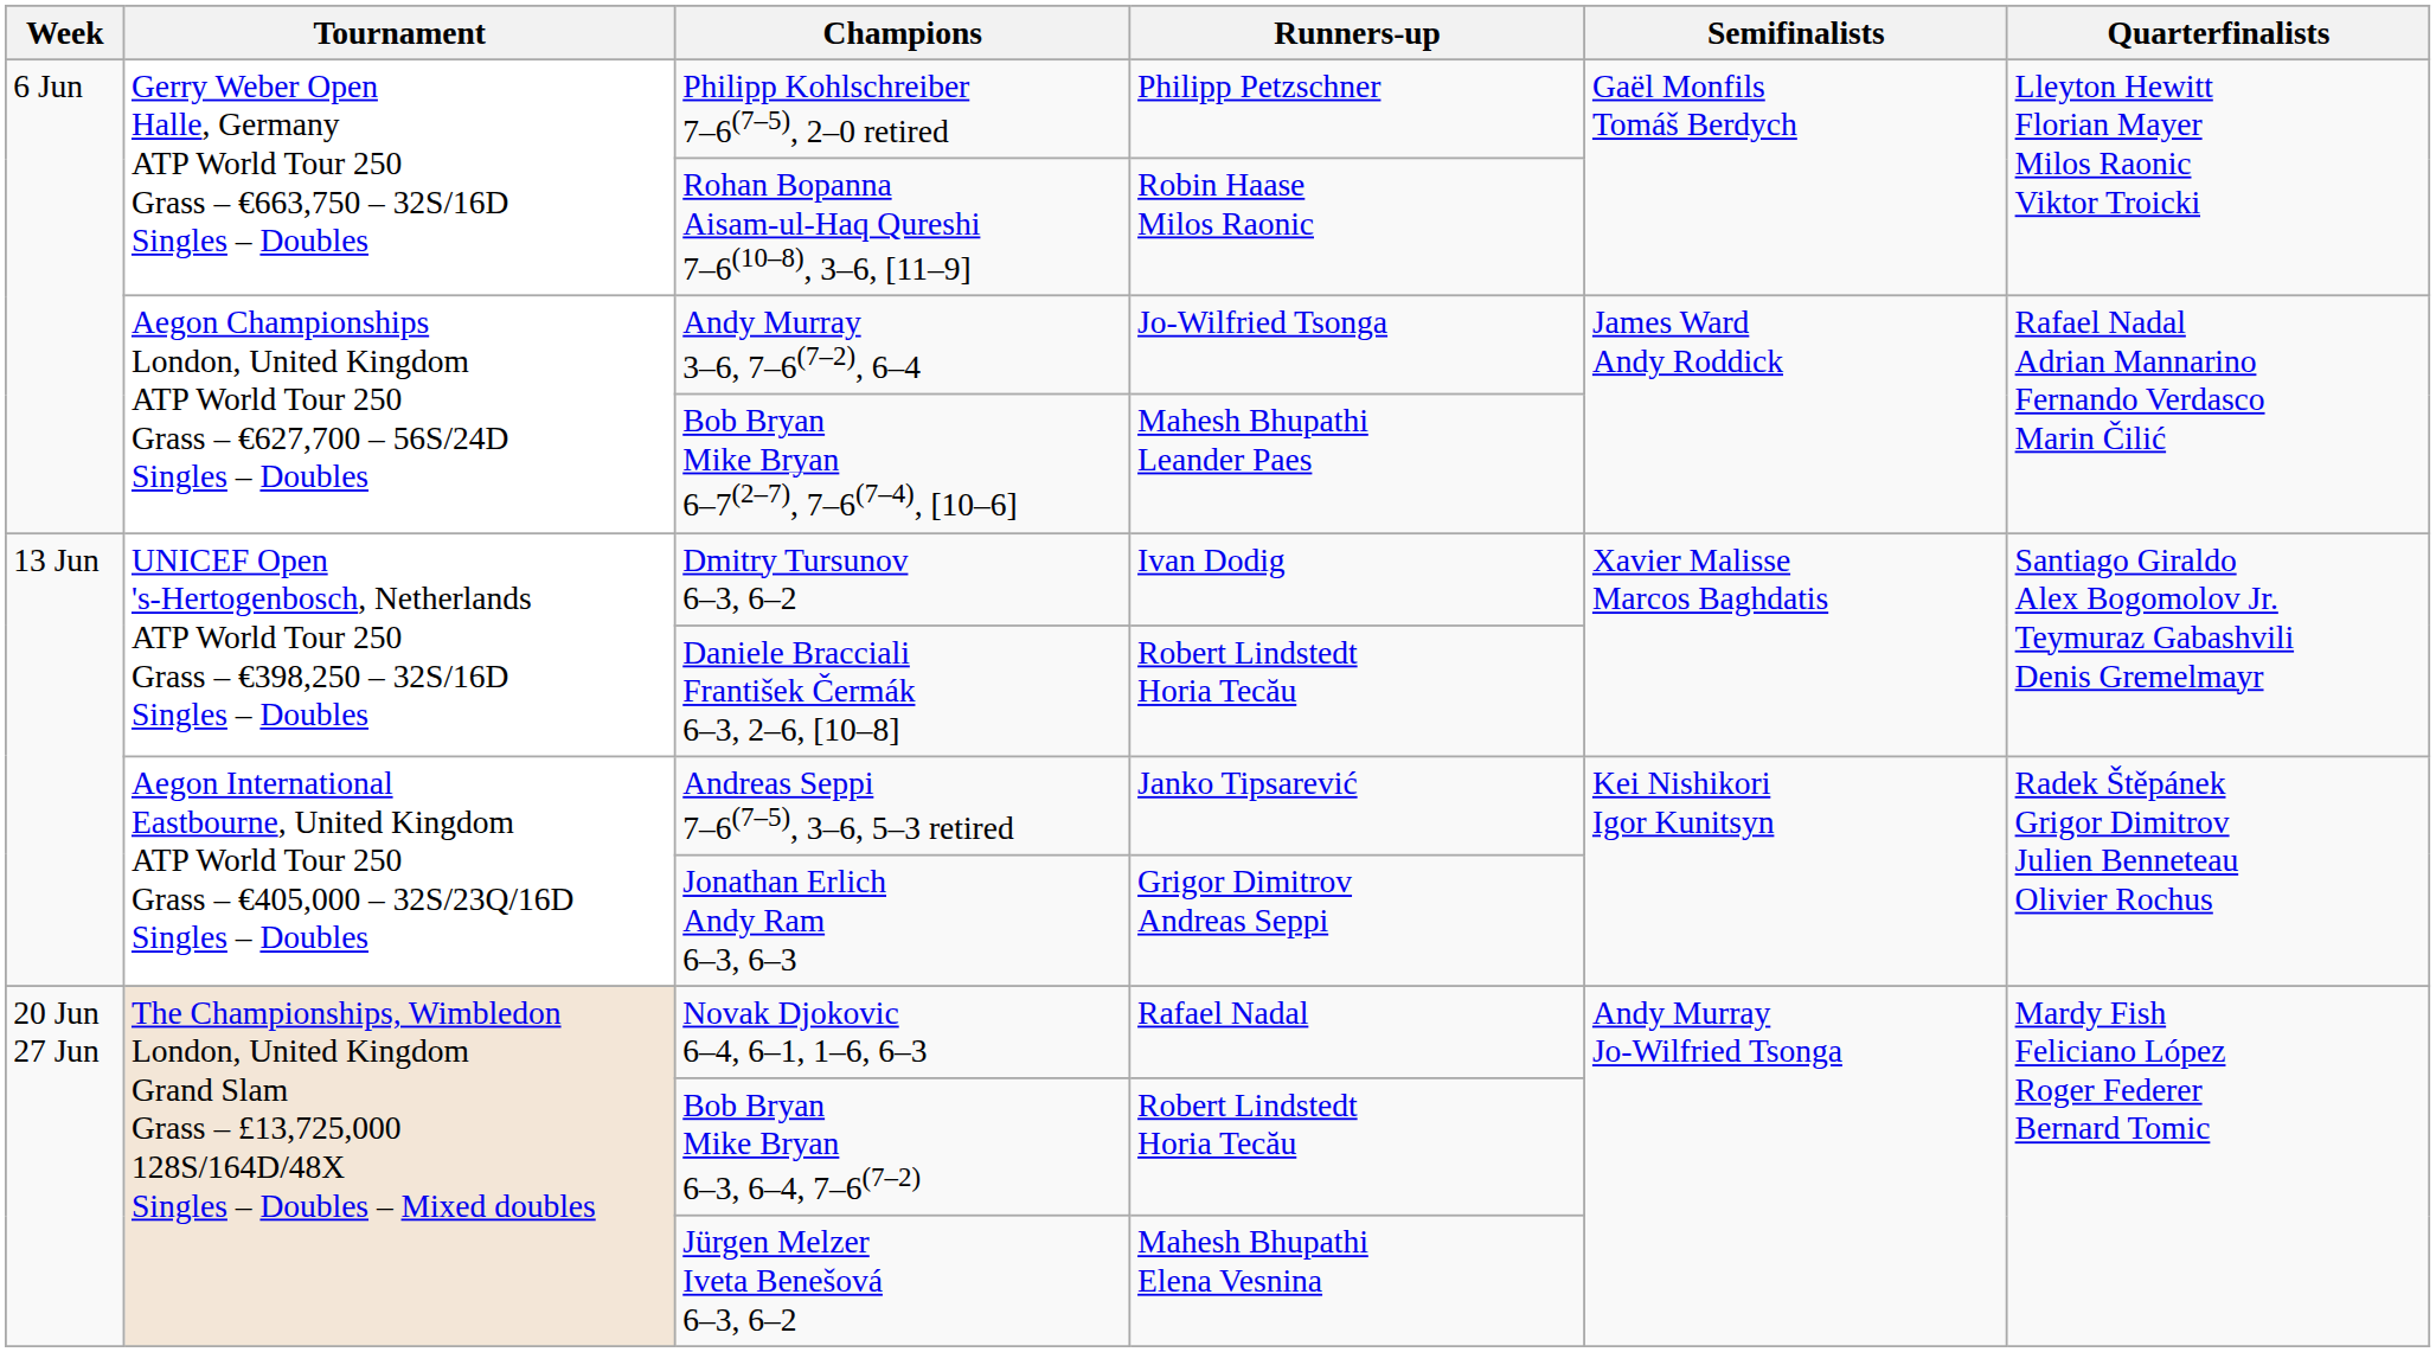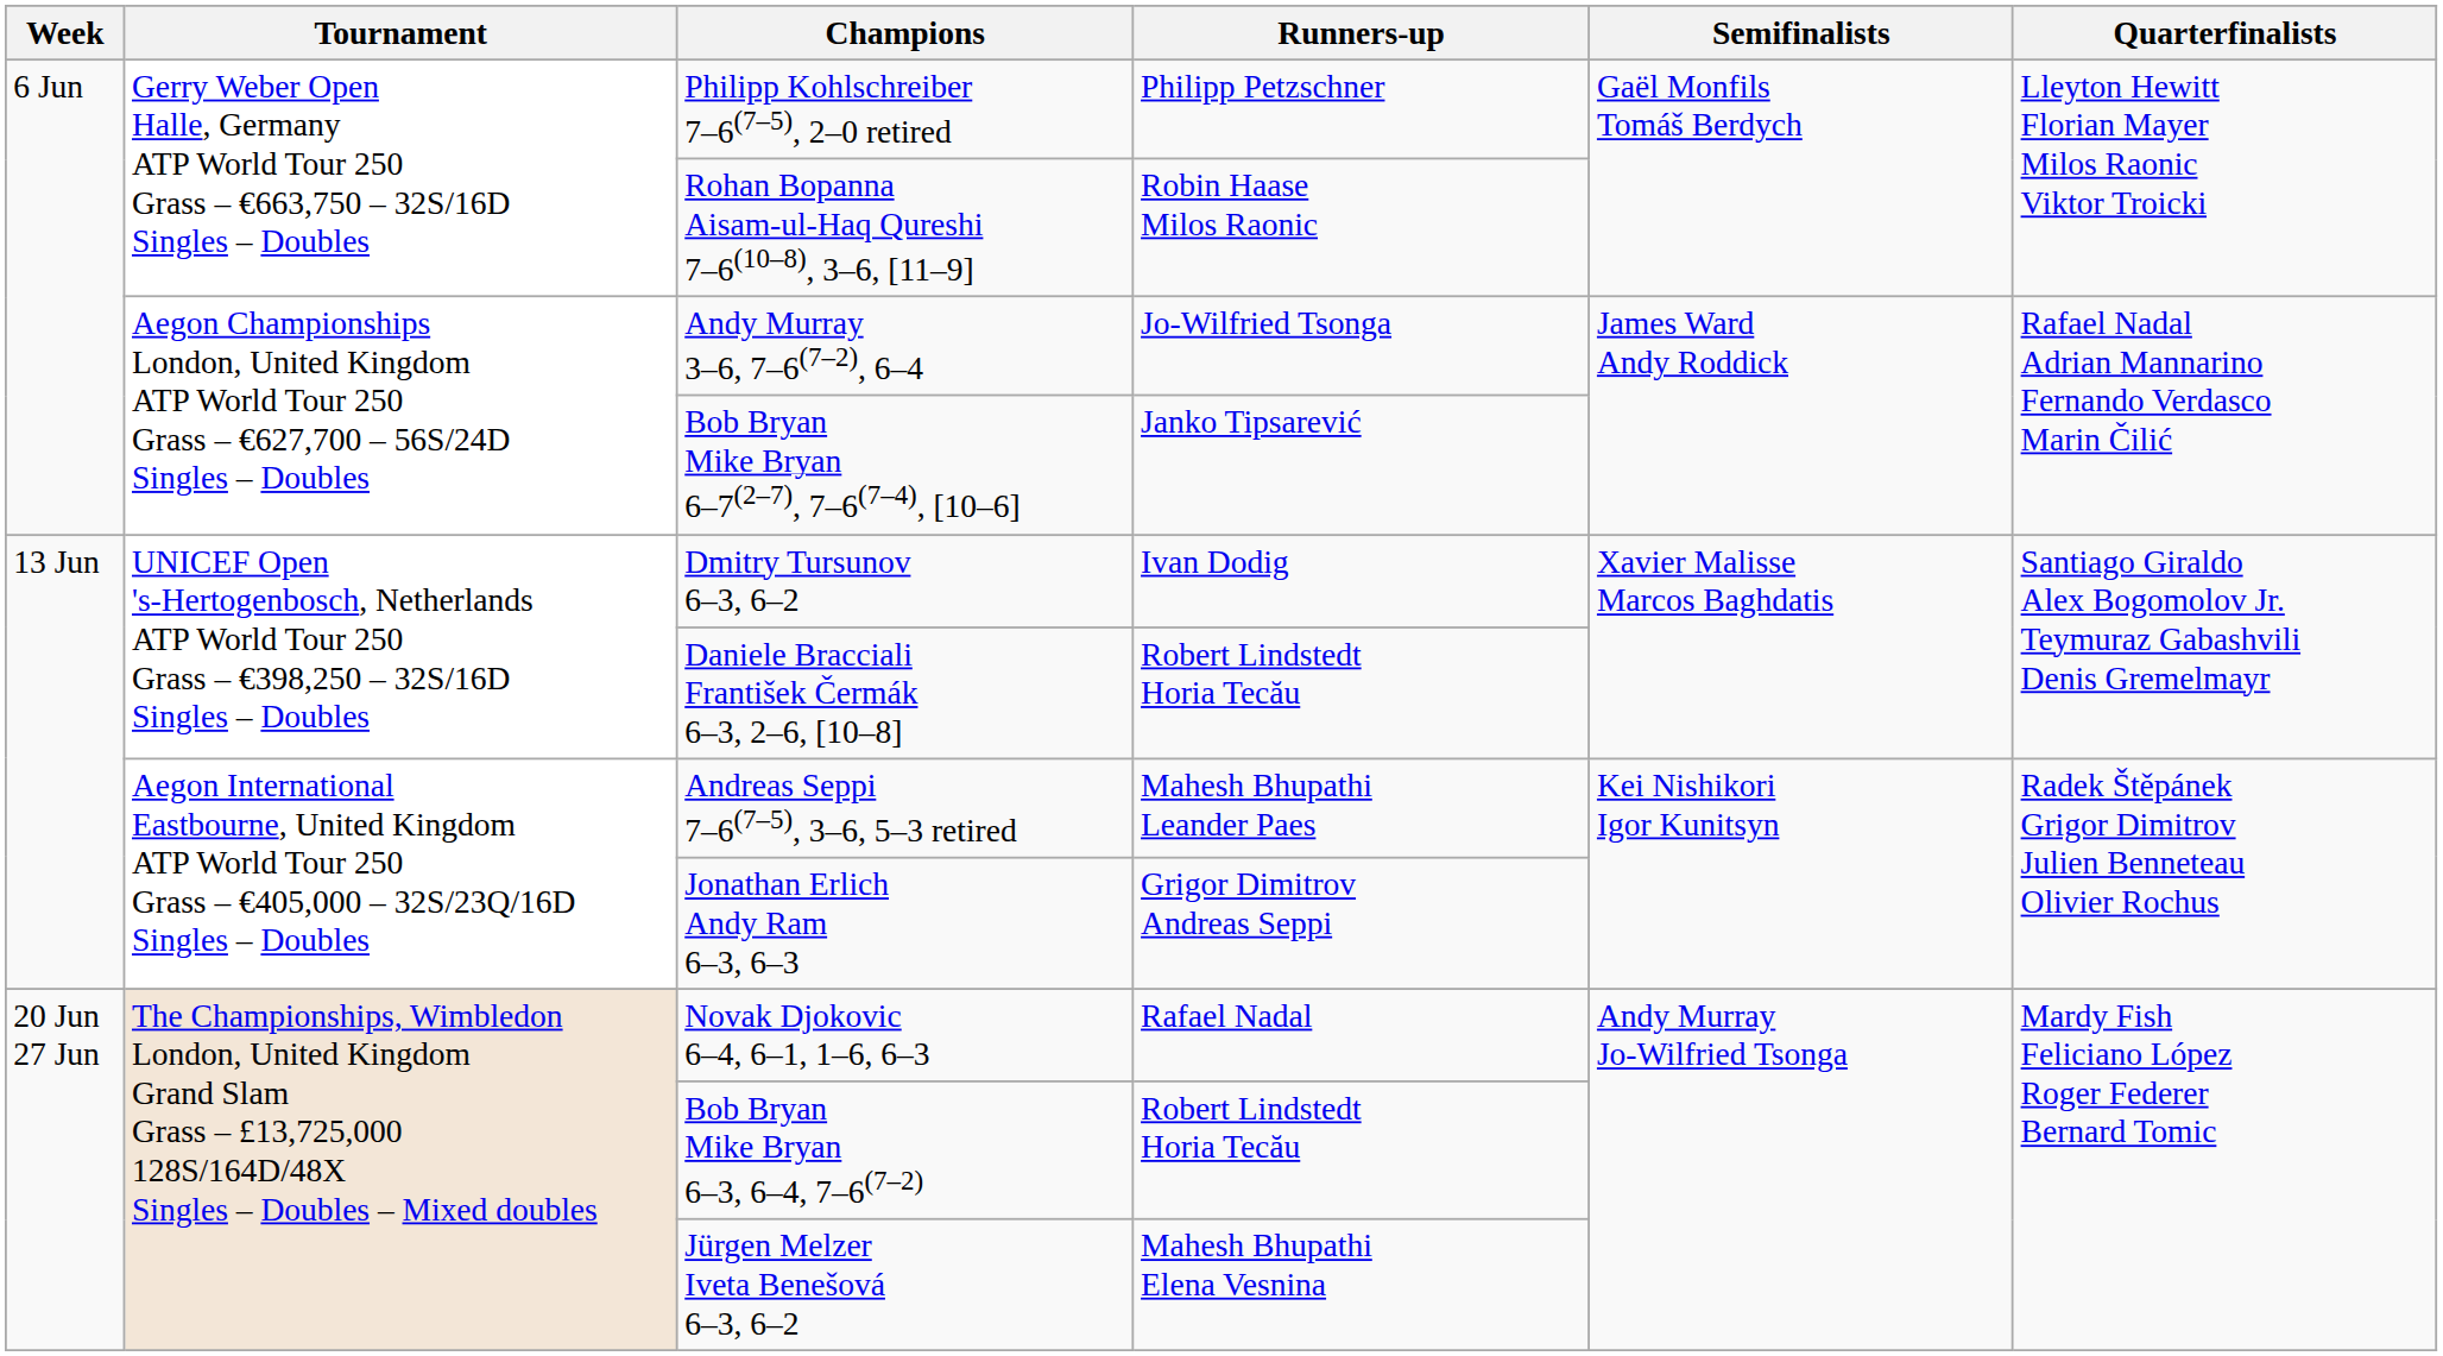 <table class=wikitable style=font-size:95%>
 <tr>
 <th style="width:48px;">Week</th>
 <th style="width:250px;">Tournament</th>
 <th style="width:205px;">Champions</th>
 <th style="width:205px;">Runners-up</th>
 <th style="width:190px;">Semifinalists</th>
 <th style="width:190px;">Quarterfinalists</th>
 </tr>
 <tr valign=top>
 <td rowspan=4>6 Jun</td>
 <td style="background:#fff;" rowspan="2"><a href='#'>Gerry Weber Open</a><br> <a href='#'>Halle</a>, Germany<br>ATP World Tour 250<br>Grass – €663,750 – 32S/16D<br><a href='#'>Singles</a> – <a href='#'>Doubles</a></td>
 <td> <a href='#'>Philipp Kohlschreiber</a><br>7–6<sup>(7–5)</sup>, 2–0 retired</td>
 <td> <a href='#'>Philipp Petzschner</a></td>
 <td rowspan=2> <a href='#'>Gaël Monfils</a> <br>  <a href='#'>Tomáš Berdych</a></td>
 <td rowspan=2> <a href='#'>Lleyton Hewitt</a><br> <a href='#'>Florian Mayer</a><br> <a href='#'>Milos Raonic</a><br> <a href='#'>Viktor Troicki</a></td>
 </tr>
 <tr valign=top>
 <td> <a href='#'>Rohan Bopanna</a> <br>  <a href='#'>Aisam-ul-Haq Qureshi</a><br> 7–6<sup>(10–8)</sup>, 3–6, [11–9]</td>
 <td> <a href='#'>Robin Haase</a> <br>  <a href='#'>Milos Raonic</a></td>
 </tr>
 <tr valign=top>
 <td style="background:#fff;" rowspan="2"><a href='#'>Aegon Championships</a><br> London, United Kingdom<br>ATP World Tour 250<br>Grass – €627,700 – 56S/24D<br><a href='#'>Singles</a> – <a href='#'>Doubles</a></td>
 <td> <a href='#'>Andy Murray</a><br>3–6, 7–6<sup>(7–2)</sup>, 6–4</td>
 <td> <a href='#'>Jo-Wilfried Tsonga</a></td>
 <td rowspan=2> <a href='#'>James Ward</a> <br> <a href='#'>Andy Roddick</a></td>
 <td rowspan=2> <a href='#'>Rafael Nadal</a><br> <a href='#'>Adrian Mannarino</a><br> <a href='#'>Fernando Verdasco</a><br> <a href='#'>Marin Čilić</a></td>
 </tr>
 <tr valign=top>
 <td> <a href='#'>Bob Bryan</a> <br>  <a href='#'>Mike Bryan</a><br> 6–7<sup>(2–7)</sup>, 7–6<sup>(7–4)</sup>, [10–6]</td>
-<td> <a href='#'>Mahesh Bhupathi</a> <br>  <a href='#'>Leander Paes</a></td>
+<td> <a href='#'>Janko Tipsarević</a></td>
 </tr>
 <tr valign=top>
 <td rowspan=4>13 Jun</td>
 <td style="background:#fff;" rowspan="2"><a href='#'>UNICEF Open</a><br> <a href='#'>'s-Hertogenbosch</a>, Netherlands<br>ATP World Tour 250<br>Grass – €398,250 – 32S/16D<br><a href='#'>Singles</a> – <a href='#'>Doubles</a></td>
 <td> <a href='#'>Dmitry Tursunov</a><br>6–3, 6–2</td>
 <td> <a href='#'>Ivan Dodig</a></td>
 <td rowspan=2> <a href='#'>Xavier Malisse</a> <br> <a href='#'>Marcos Baghdatis</a></td>
 <td rowspan=2> <a href='#'>Santiago Giraldo</a> <br> <a href='#'>Alex Bogomolov Jr.</a><br> <a href='#'>Teymuraz Gabashvili</a><br> <a href='#'>Denis Gremelmayr</a></td>
 </tr>
 <tr valign=top>
 <td> <a href='#'>Daniele Bracciali</a> <br>  <a href='#'>František Čermák</a><br> 6–3, 2–6, [10–8] <br></td>
 <td> <a href='#'>Robert Lindstedt</a> <br>  <a href='#'>Horia Tecău</a></td>
 </tr>
 <tr valign=top>
 <td style="background:#fff;" rowspan="2"><a href='#'>Aegon International</a><br> <a href='#'>Eastbourne</a>, United Kingdom<br>ATP World Tour 250<br>Grass – €405,000 – 32S/23Q/16D<br><a href='#'>Singles</a> – <a href='#'>Doubles</a></td>
 <td> <a href='#'>Andreas Seppi</a> <br>7–6<sup>(7–5)</sup>, 3–6, 5–3 retired</td>
-<td> <a href='#'>Janko Tipsarević</a></td>
+<td> <a href='#'>Mahesh Bhupathi</a> <br>  <a href='#'>Leander Paes</a></td>
 <td rowspan=2> <a href='#'>Kei Nishikori</a> <br> <a href='#'>Igor Kunitsyn</a></td>
 <td rowspan=2> <a href='#'>Radek Štěpánek</a><br> <a href='#'>Grigor Dimitrov</a><br> <a href='#'>Julien Benneteau</a><br> <a href='#'>Olivier Rochus</a></td>
 </tr>
 <tr valign=top>
 <td> <a href='#'>Jonathan Erlich</a><br> <a href='#'>Andy Ram</a> <br>6–3, 6–3</td>
 <td> <a href='#'>Grigor Dimitrov</a><br> <a href='#'>Andreas Seppi</a></td>
 </tr>
 <tr valign=top>
 <td rowspan=3>20 Jun<br>27 Jun</td>
 <td style="background:#F3E6D7;" rowspan="3"><a href='#'>The Championships, Wimbledon</a><br> London, United Kingdom<br>Grand Slam<br>Grass – £13,725,000<br>128S/164D/48X<br><a href='#'>Singles</a> – <a href='#'>Doubles</a> – <a href='#'>Mixed doubles</a></td>
 <td> <a href='#'>Novak Djokovic</a><br>6–4, 6–1, 1–6, 6–3</td>
 <td> <a href='#'>Rafael Nadal</a></td>
 <td rowspan=3> <a href='#'>Andy Murray</a><br> <a href='#'>Jo-Wilfried Tsonga</a></td>
 <td rowspan=3> <a href='#'>Mardy Fish</a><br> <a href='#'>Feliciano López</a><br> <a href='#'>Roger Federer</a><br> <a href='#'>Bernard Tomic</a></td>
 </tr>
 <tr valign=top>
 <td> <a href='#'>Bob Bryan</a><br> <a href='#'>Mike Bryan</a><br>6–3, 6–4, 7–6<sup>(7–2)</sup></td>
 <td> <a href='#'>Robert Lindstedt</a><br> <a href='#'>Horia Tecău</a></td>
 </tr>
 <tr valign=top>
 <td> <a href='#'>Jürgen Melzer</a> <br>  <a href='#'>Iveta Benešová</a><br> 6–3, 6–2 <br></td>
 <td> <a href='#'>Mahesh Bhupathi</a> <br>  <a href='#'>Elena Vesnina</a></td>
 </tr>
 </table>
